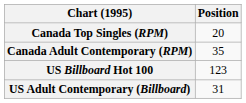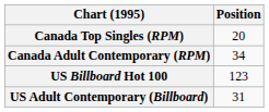 <table class="wikitable sortable plainrowheaders" style="text-align:center">
 <tr>
 <th scope="col">Chart (1995)</th>
 <th scope="col">Position</th>
 </tr>
 <tr>
 <th scope="row">Canada Top Singles (<em>RPM</em>)</th>
 <td>20</td>
 </tr>
 <tr>
 <th scope="row">Canada Adult Contemporary (<em>RPM</em>)</th>
-<td>35</td>
+<td>34</td>
 </tr>
 <tr>
 <th scope="row">US <em>Billboard</em> Hot 100</th>
 <td>123</td>
 </tr>
 <tr>
 <th scope="row">US Adult Contemporary (<em>Billboard</em>)</th>
 <td>31</td>
 </tr>
 </table>
